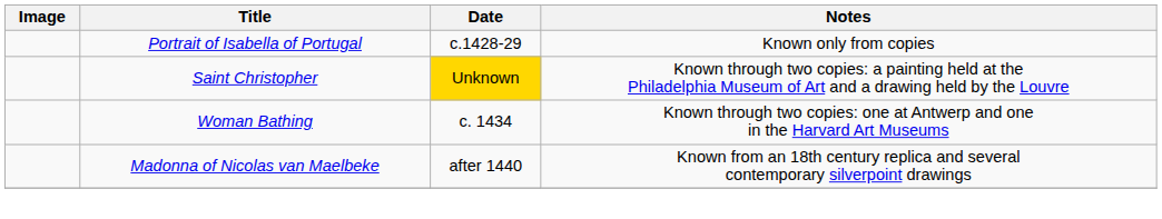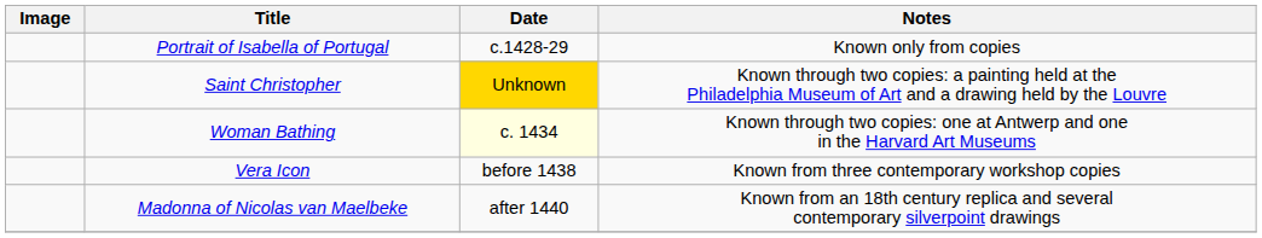 <table class="wikitable sortable" style="font-size:100%; text-align: center; width:90%">
 <tr>
 <th>Image</th>
 <th>Title</th>
 <th>Date</th>
 <th>Notes</th>
 </tr>
 <tr>
 <td></td>
 <td><em><a href='#'>Portrait of Isabella of Portugal</a></em></td>
 <td>c.1428-29</td>
 <td>Known only from copies</td>
 </tr>
 <tr>
 <td><br></td>
 <td><em><a href='#'>Saint Christopher</a></em></td>
 <td style="background: gold;">Unknown</td>
 <td>Known through two copies: a painting held at the<br><a href='#'>Philadelphia Museum of Art</a> and a drawing held by the <a href='#'>Louvre</a></td>
 </tr>
 <tr>
 <td></td>
 <td><em><a href='#'>Woman Bathing</a></em></td>
-<td>c. 1434</td>
+<td style="background: lightyellow;">c. 1434</td>
 <td>Known through two copies: one at Antwerp and one<br>in the <a href='#'>Harvard Art Museums</a></td>
+</tr>
+<tr>
+<td></td>
+<td><em><a href='#'>Vera Icon</a></em></td>
+<td>before 1438</td>
+<td>Known from three contemporary workshop copies</td>
 </tr>
 <tr>
 <td><br></td>
 <td><em><a href='#'>Madonna of Nicolas van Maelbeke</a></em></td>
 <td>after 1440</td>
 <td>Known from an 18th century replica and several<br>contemporary <a href='#'>silverpoint</a> drawings</td>
 </tr>
 <tr>
 </tr>
 </table>
